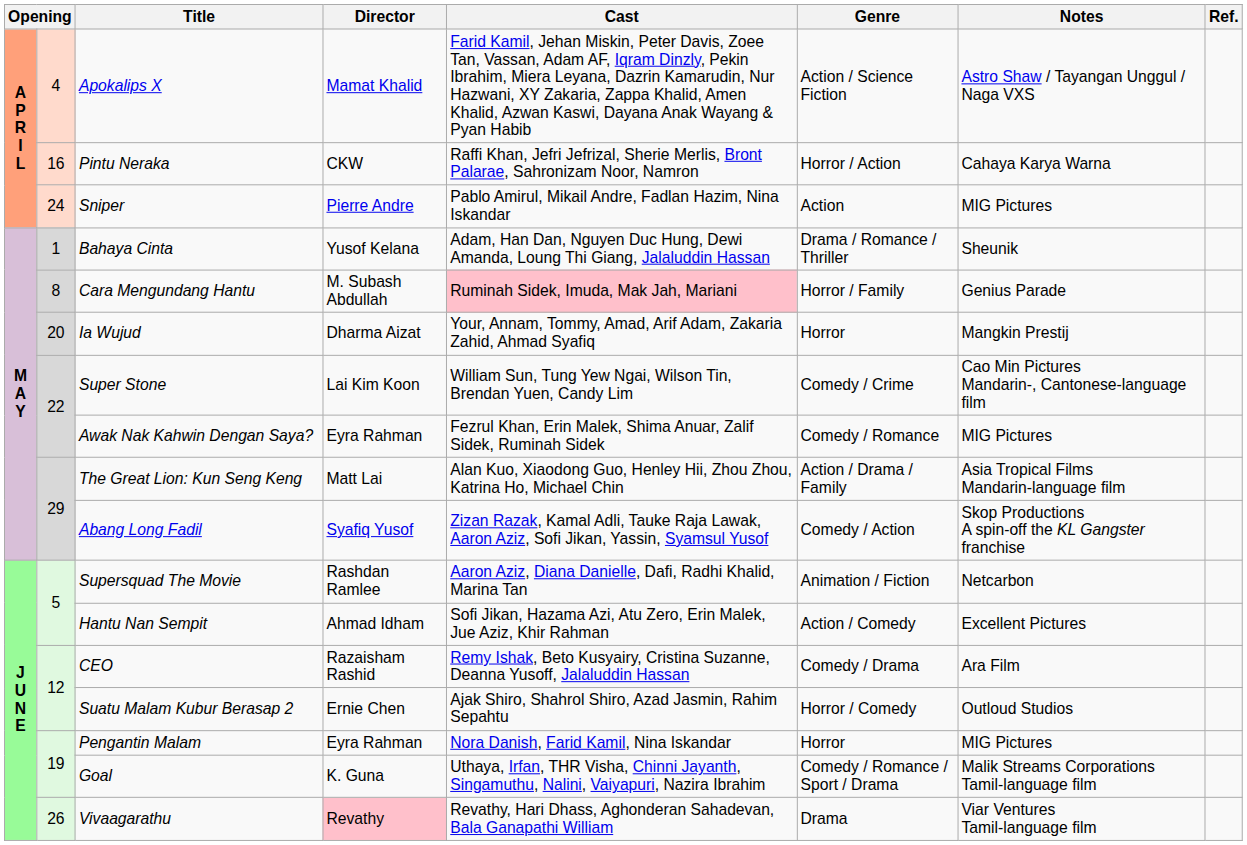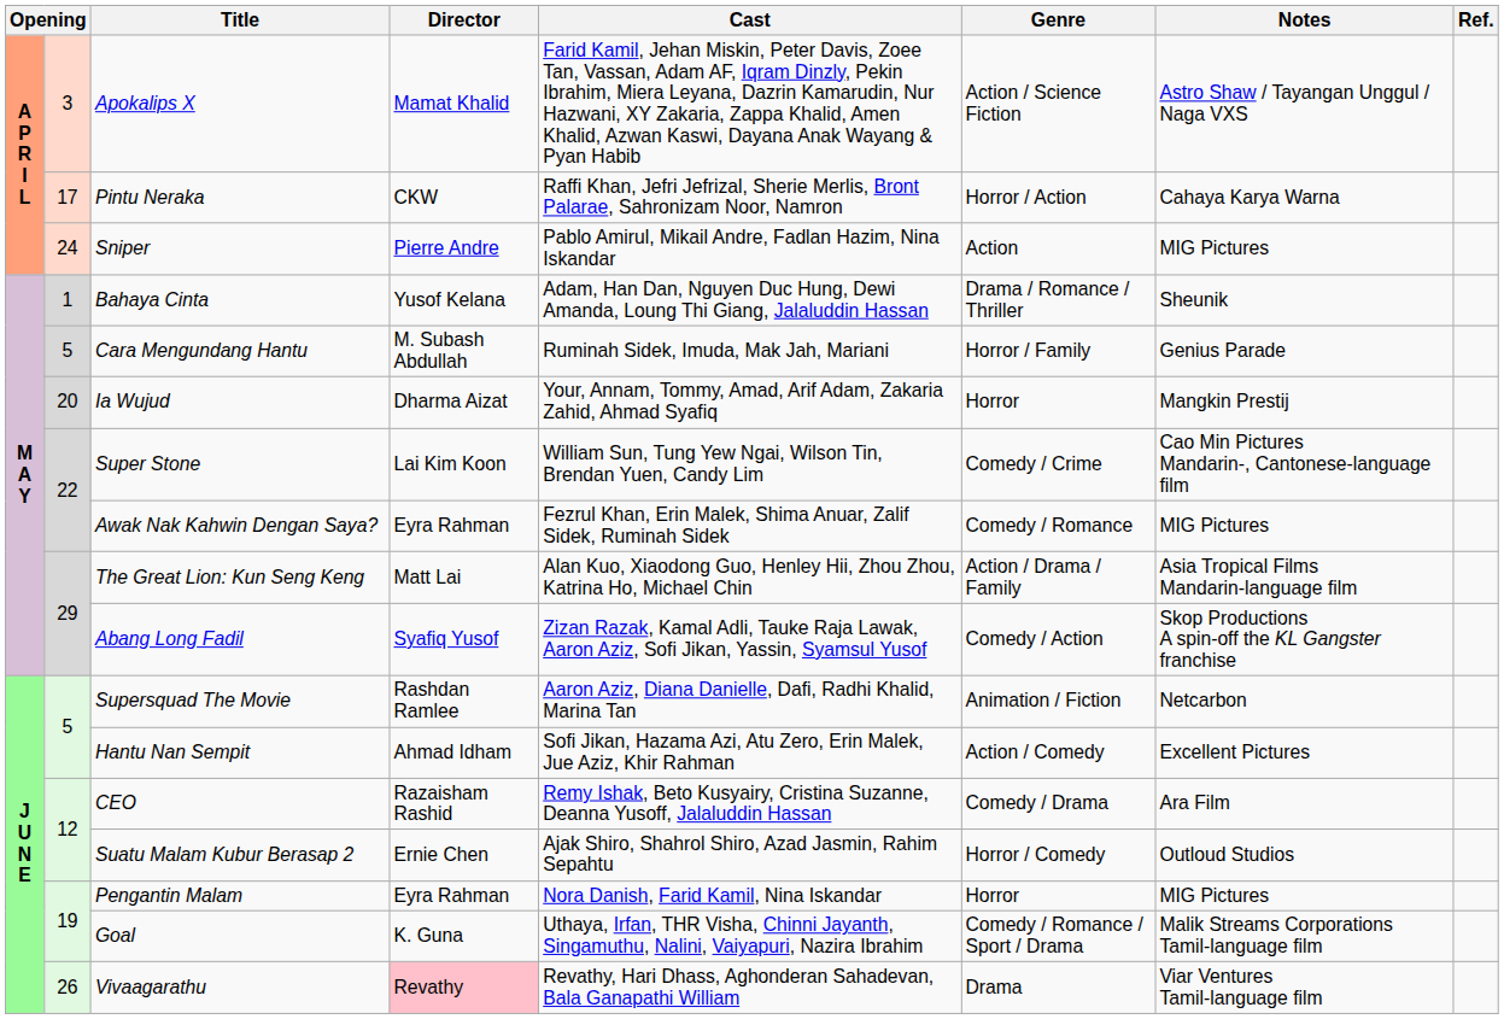 <table class="wikitable" width="100%">
 <tr>
 <th colspan="2">Opening</th>
 <th style="width:20%;">Title</th>
 <th style="width:10%;">Director</th>
 <th>Cast</th>
 <th style="width:13%">Genre</th>
 <th style="width:20%">Notes</th>
 <th>Ref.</th>
 </tr>
 <tr>
 <th rowspan=3 style="text-align:center; background:#ffa07a;">A<br>P<br>R<br>I<br>L</th>
-<td rowspan=1 style="text-align:center; background:#ffdacc;">4</td>
+<td rowspan=1 style="text-align:center; background:#ffdacc;">3</td>
 <td><em><a href='#'>Apokalips X</a></em></td>
 <td><a href='#'>Mamat Khalid</a></td>
 <td><a href='#'>Farid Kamil</a>, Jehan Miskin, Peter Davis, Zoee Tan, Vassan, Adam AF, <a href='#'>Iqram Dinzly</a>, Pekin Ibrahim, Miera Leyana, Dazrin Kamarudin, Nur Hazwani, XY Zakaria, Zappa Khalid, Amen Khalid, Azwan Kaswi, Dayana Anak Wayang & Pyan Habib</td>
 <td>Action / Science Fiction</td>
 <td><a href='#'>Astro Shaw</a> / Tayangan Unggul / Naga VXS</td>
 <td></td>
 </tr>
 <tr>
-<td rowspan=1 style="text-align:center; background:#ffdacc;">16</td>
+<td rowspan=1 style="text-align:center; background:#ffdacc;">17</td>
 <td><em>Pintu Neraka</em></td>
 <td>CKW</td>
 <td>Raffi Khan, Jefri Jefrizal, Sherie Merlis, <a href='#'>Bront Palarae</a>, Sahronizam Noor, Namron</td>
 <td>Horror / Action</td>
 <td>Cahaya Karya Warna</td>
 <td></td>
 </tr>
 <tr>
 <td rowspan=1 style="text-align:center; background:#ffdacc;">24</td>
 <td><em>Sniper</em></td>
 <td><a href='#'>Pierre Andre</a></td>
 <td>Pablo Amirul, Mikail Andre, Fadlan Hazim, Nina Iskandar</td>
 <td>Action</td>
 <td>MIG Pictures</td>
 <td></td>
 </tr>
 <tr>
 <th rowspan=7 style="text-align:center; background:thistle;">M<br>A<br>Y</th>
 <td rowspan=1 style="text-align:center; background:#d8d8d8;">1</td>
 <td><em>Bahaya Cinta</em></td>
 <td>Yusof Kelana</td>
 <td>Adam, Han Dan, Nguyen Duc Hung, Dewi Amanda, Loung Thi Giang, <a href='#'>Jalaluddin Hassan</a></td>
 <td>Drama / Romance / Thriller</td>
 <td>Sheunik</td>
 <td></td>
 </tr>
 <tr>
-<td rowspan=1 style="text-align:center; background:#d8d8d8;">8</td>
+<td rowspan=1 style="text-align:center; background:#d8d8d8;">5</td>
 <td><em>Cara Mengundang Hantu</em></td>
 <td>M. Subash Abdullah</td>
-<td style="background: pink;">Ruminah Sidek, Imuda, Mak Jah, Mariani</td>
+<td>Ruminah Sidek, Imuda, Mak Jah, Mariani</td>
 <td>Horror / Family</td>
 <td>Genius Parade</td>
 <td></td>
 </tr>
 <tr>
 <td rowspan=1 style="text-align:center; background:#d8d8d8;">20</td>
 <td><em>Ia Wujud</em></td>
 <td>Dharma Aizat</td>
 <td>Your, Annam, Tommy, Amad, Arif Adam, Zakaria Zahid, Ahmad Syafiq</td>
 <td>Horror</td>
 <td>Mangkin Prestij</td>
 <td></td>
 </tr>
 <tr>
 <td rowspan=2 style="text-align:center; background:#d8d8d8;">22</td>
 <td><em>Super Stone</em></td>
 <td>Lai Kim Koon</td>
 <td>William Sun, Tung Yew Ngai, Wilson Tin, Brendan Yuen, Candy Lim</td>
 <td>Comedy / Crime</td>
 <td>Cao Min Pictures<br>Mandarin-, Cantonese-language film</td>
 <td></td>
 </tr>
 <tr>
 <td><em>Awak Nak Kahwin Dengan Saya?</em></td>
 <td>Eyra Rahman</td>
 <td>Fezrul Khan, Erin Malek, Shima Anuar, Zalif Sidek, Ruminah Sidek</td>
 <td>Comedy / Romance</td>
 <td>MIG Pictures</td>
 <td></td>
 </tr>
 <tr>
 <td rowspan=2 style="text-align:center; background:#d8d8d8;">29</td>
 <td><em>The Great Lion: Kun Seng Keng</em></td>
 <td>Matt Lai</td>
 <td>Alan Kuo, Xiaodong Guo, Henley Hii, Zhou Zhou, Katrina Ho, Michael Chin</td>
 <td>Action / Drama / Family</td>
 <td>Asia Tropical Films<br>Mandarin-language film</td>
 <td></td>
 </tr>
 <tr>
 <td><em><a href='#'>Abang Long Fadil</a></em></td>
 <td><a href='#'>Syafiq Yusof</a></td>
 <td><a href='#'>Zizan Razak</a>, Kamal Adli, Tauke Raja Lawak, <a href='#'>Aaron Aziz</a>, Sofi Jikan, Yassin, <a href='#'>Syamsul Yusof</a></td>
 <td>Comedy / Action</td>
 <td>Skop Productions<br>A spin-off the <em>KL Gangster</em> franchise</td>
 <td></td>
 </tr>
 <tr>
 <th rowspan=7 style="text-align:center; background:#98fb98;">J<br>U<br>N<br>E</th>
 <td rowspan=2 style="text-align:center; background:#e0f9e0;">5</td>
 <td><em>Supersquad The Movie</em></td>
 <td>Rashdan Ramlee</td>
 <td><a href='#'>Aaron Aziz</a>, <a href='#'>Diana Danielle</a>, Dafi, Radhi Khalid, Marina Tan</td>
 <td>Animation / Fiction</td>
 <td>Netcarbon</td>
 <td></td>
 </tr>
 <tr>
 <td><em>Hantu Nan Sempit</em></td>
 <td>Ahmad Idham</td>
 <td>Sofi Jikan, Hazama Azi, Atu Zero, Erin Malek, Jue Aziz, Khir Rahman</td>
 <td>Action / Comedy</td>
 <td>Excellent Pictures</td>
 <td></td>
 </tr>
 <tr>
 <td rowspan=2 style="text-align:center; background:#e0f9e0;">12</td>
 <td><em>CEO</em></td>
 <td>Razaisham Rashid</td>
 <td><a href='#'>Remy Ishak</a>, Beto Kusyairy, Cristina Suzanne, Deanna Yusoff, <a href='#'>Jalaluddin Hassan</a></td>
 <td>Comedy / Drama</td>
 <td>Ara Film</td>
 <td></td>
 </tr>
 <tr>
 <td><em>Suatu Malam Kubur Berasap 2</em></td>
 <td>Ernie Chen</td>
 <td>Ajak Shiro, Shahrol Shiro, Azad Jasmin, Rahim Sepahtu</td>
 <td>Horror / Comedy</td>
 <td>Outloud Studios</td>
 <td></td>
 </tr>
 <tr>
 <td rowspan=2 style="text-align:center; background:#e0f9e0;">19</td>
 <td><em>Pengantin Malam</em></td>
 <td>Eyra Rahman</td>
 <td><a href='#'>Nora Danish</a>, <a href='#'>Farid Kamil</a>, Nina Iskandar</td>
 <td>Horror</td>
 <td>MIG Pictures</td>
 <td></td>
 </tr>
 <tr>
 <td><em>Goal</em></td>
 <td>K. Guna</td>
 <td>Uthaya, <a href='#'>Irfan</a>, THR Visha, <a href='#'>Chinni Jayanth</a>, <a href='#'>Singamuthu</a>, <a href='#'>Nalini</a>, <a href='#'>Vaiyapuri</a>, Nazira Ibrahim</td>
 <td>Comedy / Romance / Sport / Drama</td>
 <td>Malik Streams Corporations<br>Tamil-language film</td>
 <td></td>
 </tr>
 <tr>
 <td rowspan=1 style="text-align:center; background:#e0f9e0;">26</td>
 <td><em>Vivaagarathu</em></td>
 <td style="background: pink;">Revathy</td>
 <td>Revathy, Hari Dhass, Aghonderan Sahadevan, <a href='#'>Bala Ganapathi William</a></td>
 <td>Drama</td>
 <td>Viar Ventures<br>Tamil-language film</td>
 <td></td>
 </tr>
 </table>
